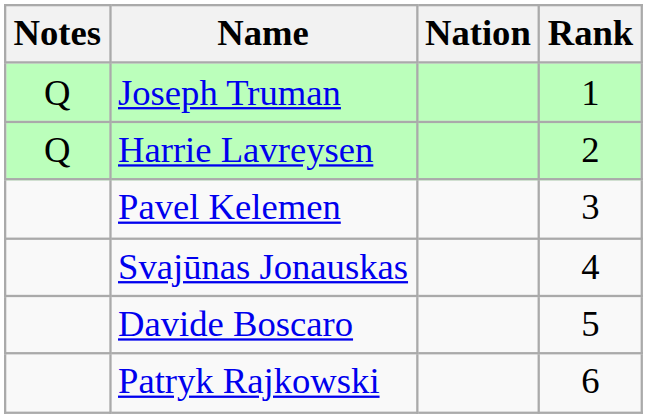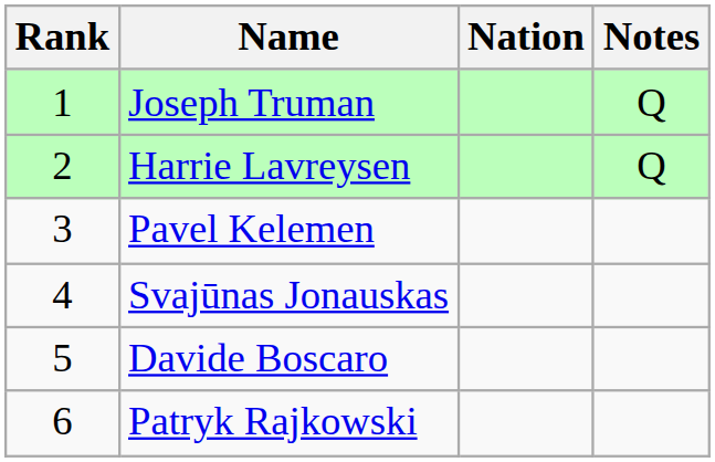 <table class="wikitable sortable" style="text-align:center">
 <tr>
-<th>Notes</th>
+<th>Rank</th>
 <th>Name</th>
 <th>Nation</th>
-<th>Rank</th>
+<th>Notes</th>
 </tr>
 <tr bgcolor=bbffbb>
-<td>Q</td>
+<td>1</td>
 <td align=left><a href='#'>Joseph Truman</a></td>
 <td align=left></td>
-<td>1</td>
+<td>Q</td>
 </tr>
 <tr bgcolor=bbffbb>
-<td>Q</td>
+<td>2</td>
 <td align=left><a href='#'>Harrie Lavreysen</a></td>
 <td align=left></td>
-<td>2</td>
+<td>Q</td>
 </tr>
 <tr>
-<td></td>
+<td>3</td>
 <td align=left><a href='#'>Pavel Kelemen</a></td>
 <td align=left></td>
-<td>3</td>
+<td></td>
 </tr>
 <tr>
-<td></td>
+<td>4</td>
 <td align=left><a href='#'>Svajūnas Jonauskas</a></td>
 <td align=left></td>
-<td>4</td>
+<td></td>
 </tr>
 <tr>
-<td></td>
+<td>5</td>
 <td align=left><a href='#'>Davide Boscaro</a></td>
 <td align=left></td>
-<td>5</td>
+<td></td>
 </tr>
 <tr>
-<td></td>
+<td>6</td>
 <td align=left><a href='#'>Patryk Rajkowski</a></td>
 <td align=left></td>
-<td>6</td>
+<td></td>
 </tr>
 </table>
